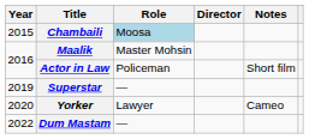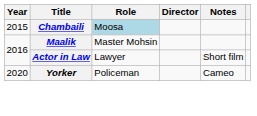 <table class="wikitable plainrowheaders">
 <tr>
 <th>Year</th>
 <th>Title</th>
 <th>Role</th>
 <th>Director</th>
 <th>Notes</th>
 <th></th>
 </tr>
 <tr>
 <td>2015</td>
 <th scope=row><em><a href='#'>Chambaili</a></em></th>
 <td style="background: lightblue;">Moosa</td>
 <td></td>
 <td></td>
 <td></td>
 </tr>
 <tr>
 <td rowspan=2>2016</td>
 <th scope=row><em><a href='#'>Maalik</a></em></th>
 <td>Master Mohsin</td>
 <td></td>
 <td></td>
 <td></td>
 </tr>
 <tr>
 <th scope=row><em><a href='#'>Actor in Law</a></em></th>
-<td>Policeman</td>
+<td>Lawyer</td>
 <td></td>
 <td>Short film</td>
 <td></td>
 </tr>
 <tr>
-<td>2019</td>
-<th scope=row><em><a href='#'>Superstar</a></em></th>
-<td>—</td>
-<td></td>
-<td></td>
-<td></td>
-</tr>
-<tr>
 <td>2020</td>
 <th scope=row><em>Yorker</em></th>
-<td>Lawyer</td>
+<td>Policeman</td>
 <td></td>
 <td>Cameo</td>
 <td></td>
 </tr>
-<tr>
-<td>2022</td>
-<th scope=row><em><a href='#'>Dum Mastam</a></em></th>
-<td>—</td>
-<td></td>
-<td></td>
-<td></td>
-</tr>
 </table>
